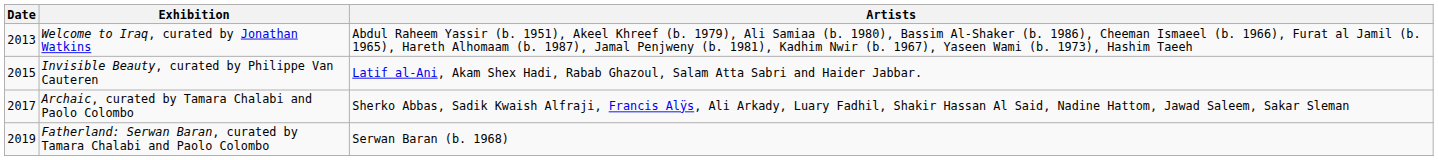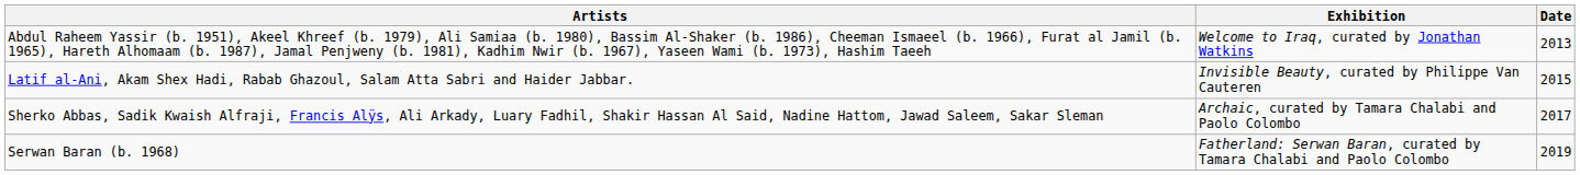 <table class="wikitable">
 <tr>
+<th>Artists</th>
+<th>Exhibition</th>
 <th>Date</th>
-<th>Exhibition</th>
-<th>Artists</th>
 </tr>
 <tr>
+<td>Abdul Raheem Yassir (b. 1951), Akeel Khreef (b. 1979), Ali Samiaa (b. 1980), Bassim Al-Shaker (b. 1986), Cheeman Ismaeel (b. 1966), Furat al Jamil (b. 1965), Hareth Alhomaam (b. 1987), Jamal Penjweny (b. 1981), Kadhim Nwir (b. 1967), Yaseen Wami (b. 1973), Hashim Taeeh</td>
+<td><em>Welcome to Iraq</em>, curated by <a href='#'>Jonathan Watkins</a></td>
 <td>2013</td>
-<td><em>Welcome to Iraq</em>, curated by <a href='#'>Jonathan Watkins</a></td>
-<td>Abdul Raheem Yassir (b. 1951), Akeel Khreef (b. 1979), Ali Samiaa (b. 1980), Bassim Al-Shaker (b. 1986), Cheeman Ismaeel (b. 1966), Furat al Jamil (b. 1965), Hareth Alhomaam (b. 1987), Jamal Penjweny (b. 1981), Kadhim Nwir (b. 1967), Yaseen Wami (b. 1973), Hashim Taeeh</td>
 </tr>
 <tr>
+<td><a href='#'>Latif al-Ani</a>, Akam Shex Hadi, Rabab Ghazoul, Salam Atta Sabri and Haider Jabbar.</td>
+<td><em>Invisible Beauty</em>, curated by Philippe Van Cauteren</td>
 <td>2015</td>
-<td><em>Invisible Beauty</em>, curated by Philippe Van Cauteren</td>
-<td><a href='#'>Latif al-Ani</a>, Akam Shex Hadi, Rabab Ghazoul, Salam Atta Sabri and Haider Jabbar.</td>
 </tr>
 <tr>
+<td>Sherko Abbas, Sadik Kwaish Alfraji, <a href='#'>Francis Alÿs</a>, Ali Arkady, Luary Fadhil, Shakir Hassan Al Said, Nadine Hattom, Jawad Saleem, Sakar Sleman</td>
+<td><em>Archaic</em>, curated by Tamara Chalabi and Paolo Colombo</td>
 <td>2017</td>
-<td><em>Archaic</em>, curated by Tamara Chalabi and Paolo Colombo</td>
-<td>Sherko Abbas, Sadik Kwaish Alfraji, <a href='#'>Francis Alÿs</a>, Ali Arkady, Luary Fadhil, Shakir Hassan Al Said, Nadine Hattom, Jawad Saleem, Sakar Sleman</td>
 </tr>
 <tr>
+<td>Serwan Baran (b. 1968)</td>
+<td><em>Fatherland: Serwan Baran</em>, curated by Tamara Chalabi and Paolo Colombo</td>
 <td>2019</td>
-<td><em>Fatherland: Serwan Baran</em>, curated by Tamara Chalabi and Paolo Colombo</td>
-<td>Serwan Baran (b. 1968)</td>
 </tr>
 </table>
